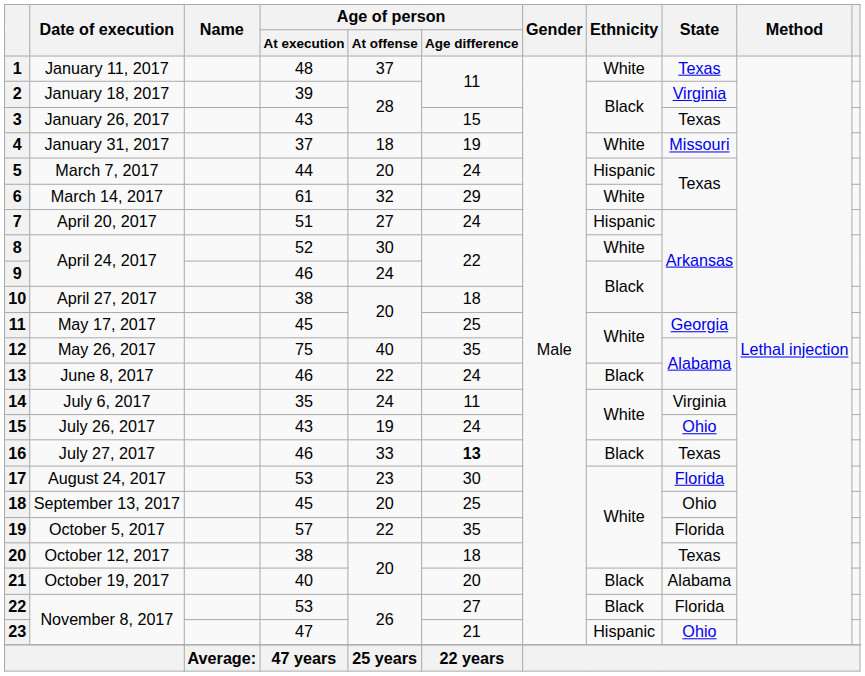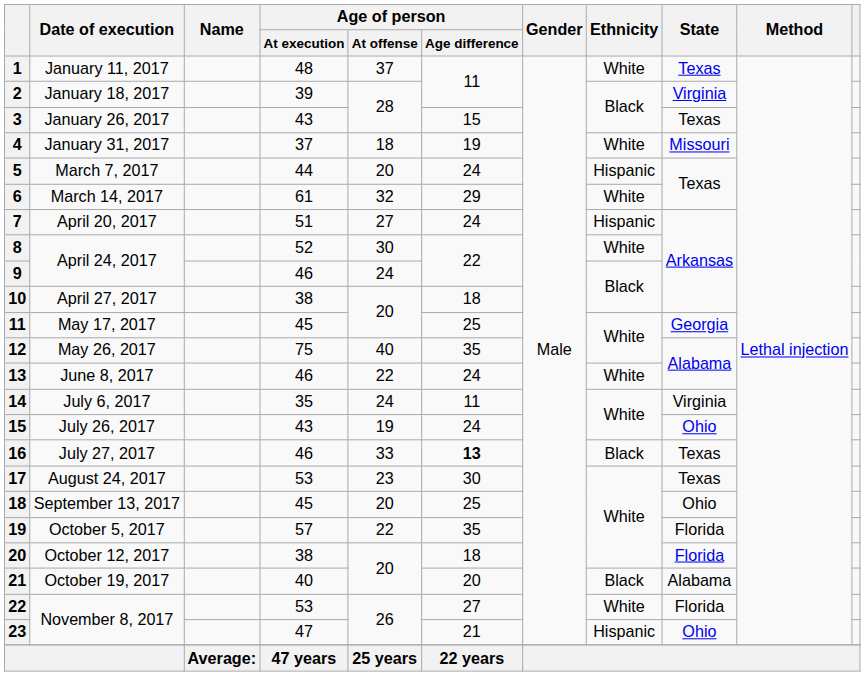 <table class="wikitable sortable" style="text-align:center;">
 <tr>
 <th scope="col" rowspan="2"></th>
 <th scope="col" rowspan="2" data-sort-type="date">Date of execution</th>
 <th scope="col" rowspan="2">Name</th>
 <th scope="col" colspan="3">Age of person</th>
 <th scope="col" rowspan="2">Gender</th>
 <th scope="col" rowspan="2">Ethnicity</th>
 <th scope="col" rowspan="2">State</th>
 <th scope="col" rowspan="2">Method</th>
 <th scope="col" rowspan="2"></th>
 </tr>
 <tr>
 <th scope="col"><small>At execution</small></th>
 <th scope="col"><small>At offense</small></th>
 <th scope="col"><small>Age difference</small></th>
 </tr>
 <tr>
 <th scope="row">1</th>
 <td>January 11, 2017</td>
 <td></td>
 <td>48 </td>
 <td>37 </td>
 <td rowspan="2">11</td>
 <td rowspan="23">Male</td>
 <td>White</td>
 <td><a href='#'>Texas</a></td>
 <td rowspan="23"><a href='#'>Lethal injection</a></td>
 <td></td>
 </tr>
 <tr>
 <th scope="row">2</th>
 <td>January 18, 2017</td>
 <td></td>
 <td>39 </td>
 <td rowspan="2">28 </td>
 <td rowspan="2">Black</td>
 <td><a href='#'>Virginia</a></td>
 <td></td>
 </tr>
 <tr>
 <th scope="row">3</th>
 <td>January 26, 2017</td>
 <td></td>
 <td>43 </td>
 <td>15</td>
 <td>Texas</td>
 <td></td>
 </tr>
 <tr>
 <th scope="row">4</th>
 <td>January 31, 2017</td>
 <td></td>
 <td>37 </td>
 <td>18 </td>
 <td>19</td>
 <td>White</td>
 <td><a href='#'>Missouri</a></td>
 <td></td>
 </tr>
 <tr>
 <th scope="row">5</th>
 <td>March 7, 2017</td>
 <td></td>
 <td>44 </td>
 <td>20 </td>
 <td>24</td>
 <td>Hispanic</td>
 <td rowspan="2">Texas</td>
 <td></td>
 </tr>
 <tr>
 <th scope="row">6</th>
 <td>March 14, 2017</td>
 <td></td>
 <td>61 </td>
 <td>32 </td>
 <td>29</td>
 <td>White</td>
 <td></td>
 </tr>
 <tr>
 <th scope="row">7</th>
 <td>April 20, 2017</td>
 <td></td>
 <td>51 </td>
 <td>27 </td>
 <td>24</td>
 <td>Hispanic</td>
 <td rowspan="4"><a href='#'>Arkansas</a></td>
 <td></td>
 </tr>
 <tr>
 <th scope="row">8</th>
 <td rowspan="2">April 24, 2017</td>
 <td></td>
 <td>52 </td>
 <td>30 </td>
 <td rowspan="2">22</td>
 <td>White</td>
 <td rowspan="2"></td>
 </tr>
 <tr>
 <th scope="row">9</th>
 <td></td>
 <td>46 </td>
 <td>24 </td>
 <td rowspan="2">Black</td>
 </tr>
 <tr>
 <th scope="row">10</th>
 <td>April 27, 2017</td>
 <td></td>
 <td>38 </td>
 <td rowspan="2">20 </td>
 <td>18</td>
 <td></td>
 </tr>
 <tr>
 <th scope="row">11</th>
 <td>May 17, 2017</td>
 <td></td>
 <td>45 </td>
 <td>25</td>
 <td rowspan="2">White</td>
 <td><a href='#'>Georgia</a></td>
 <td></td>
 </tr>
 <tr>
 <th scope="row">12</th>
 <td>May 26, 2017</td>
 <td></td>
 <td>75 </td>
 <td>40 </td>
 <td>35</td>
 <td rowspan="2"><a href='#'>Alabama</a></td>
 <td></td>
 </tr>
 <tr>
 <th scope="row">13</th>
 <td>June 8, 2017</td>
 <td></td>
 <td>46 </td>
 <td>22 </td>
 <td>24</td>
-<td>Black</td>
+<td>White</td>
 <td></td>
 </tr>
 <tr>
 <th scope="row">14</th>
 <td>July 6, 2017</td>
 <td></td>
 <td>35 </td>
 <td>24 </td>
 <td>11</td>
 <td rowspan="2">White</td>
 <td>Virginia</td>
 <td></td>
 </tr>
 <tr>
 <th scope="row">15</th>
 <td>July 26, 2017</td>
 <td></td>
 <td>43 </td>
 <td>19 </td>
 <td>24</td>
 <td><a href='#'>Ohio</a></td>
 <td></td>
 </tr>
 <tr>
 <th scope="row">16</th>
 <td>July 27, 2017</td>
 <td></td>
 <td>46 </td>
 <td>33 </td>
 <td><strong>13</strong></td>
 <td>Black</td>
 <td>Texas</td>
 <td></td>
 </tr>
 <tr>
 <th scope="row">17</th>
 <td>August 24, 2017</td>
 <td></td>
 <td>53 </td>
 <td>23 </td>
 <td>30</td>
 <td rowspan="4">White</td>
-<td><a href='#'>Florida</a></td>
+<td>Texas</td>
 <td></td>
 </tr>
 <tr>
 <th scope="row">18</th>
 <td>September 13, 2017</td>
 <td></td>
 <td>45 </td>
 <td>20 </td>
 <td>25</td>
 <td>Ohio</td>
 <td></td>
 </tr>
 <tr>
 <th scope="row">19</th>
 <td>October 5, 2017</td>
 <td></td>
 <td>57 </td>
 <td>22 </td>
 <td>35</td>
 <td>Florida</td>
 <td></td>
 </tr>
 <tr>
 <th scope="row">20</th>
 <td>October 12, 2017</td>
 <td></td>
 <td>38 </td>
 <td rowspan="2">20 </td>
 <td>18</td>
-<td>Texas</td>
+<td><a href='#'>Florida</a></td>
 <td></td>
 </tr>
 <tr>
 <th scope="row">21</th>
 <td>October 19, 2017</td>
 <td></td>
 <td>40 </td>
 <td>20</td>
 <td>Black</td>
 <td>Alabama</td>
 <td></td>
 </tr>
 <tr>
 <th scope="row">22</th>
 <td rowspan="2">November 8, 2017</td>
 <td></td>
 <td>53 </td>
 <td rowspan="2">26 </td>
 <td>27</td>
-<td>Black</td>
+<td>White</td>
 <td>Florida</td>
 <td></td>
 </tr>
 <tr>
 <th scope="row">23</th>
 <td></td>
 <td>47 </td>
 <td>21</td>
 <td>Hispanic</td>
 <td><a href='#'>Ohio</a></td>
 <td></td>
 </tr>
 <tr>
 </tr>
 <tr class="sortbottom">
 <th colspan="2"></th>
 <th>Average:</th>
 <th>47 years</th>
 <th>25 years</th>
 <th>22 years</th>
 <th colspan="5"></th>
 </tr>
 </table>
